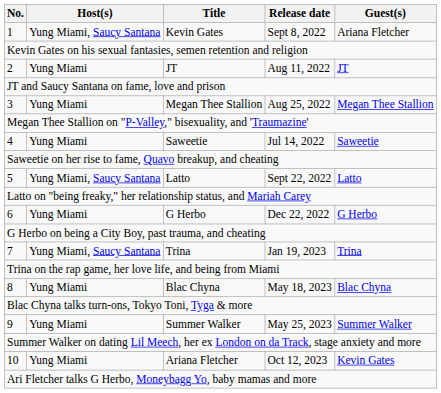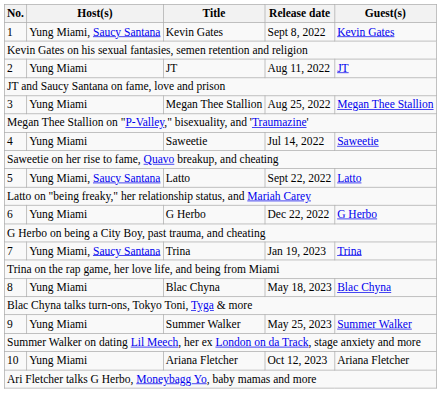 <table class="wikitable">
 <tr>
 <th>No.</th>
 <th>Host(s)</th>
 <th>Title</th>
 <th>Release date</th>
 <th>Guest(s)</th>
 </tr>
 <tr>
 <td>1</td>
 <td>Yung Miami, <a href='#'>Saucy Santana</a></td>
 <td>Kevin Gates</td>
 <td>Sept 8, 2022</td>
-<td>Ariana Fletcher</td>
+<td><a href='#'>Kevin Gates</a></td>
 </tr>
 <tr>
 <td colspan="5">Kevin Gates on his sexual fantasies, semen retention and religion</td>
 </tr>
 <tr>
 <td>2</td>
 <td>Yung Miami</td>
 <td>JT</td>
 <td>Aug 11, 2022</td>
 <td><a href='#'>JT</a></td>
 </tr>
 <tr>
 <td colspan="5">JT and Saucy Santana on fame, love and prison</td>
 </tr>
 <tr>
 <td>3</td>
 <td>Yung Miami</td>
 <td>Megan Thee Stallion</td>
 <td>Aug 25, 2022</td>
 <td><a href='#'>Megan Thee Stallion</a></td>
 </tr>
 <tr>
 <td colspan="5">Megan Thee Stallion on "<a href='#'>P-Valley</a>," bisexuality, and '<a href='#'>Traumazine</a>'</td>
 </tr>
 <tr>
 <td>4</td>
 <td>Yung Miami</td>
 <td>Saweetie</td>
 <td>Jul 14, 2022</td>
 <td><a href='#'>Saweetie</a></td>
 </tr>
 <tr>
 <td colspan="5">Saweetie on her rise to fame, <a href='#'>Quavo</a> breakup, and cheating</td>
 </tr>
 <tr>
 <td>5</td>
 <td>Yung Miami, <a href='#'>Saucy Santana</a></td>
 <td>Latto</td>
 <td>Sept 22, 2022</td>
 <td><a href='#'>Latto</a></td>
 </tr>
 <tr>
 <td colspan="5">Latto on "being freaky," her relationship status, and <a href='#'>Mariah Carey</a></td>
 </tr>
 <tr>
 <td>6</td>
 <td>Yung Miami</td>
 <td>G Herbo</td>
 <td>Dec 22, 2022</td>
 <td><a href='#'>G Herbo</a></td>
 </tr>
 <tr>
 <td colspan="5">G Herbo on being a City Boy, past trauma, and cheating</td>
 </tr>
 <tr>
 <td>7</td>
 <td>Yung Miami, <a href='#'>Saucy Santana</a></td>
 <td>Trina</td>
 <td>Jan 19, 2023</td>
 <td><a href='#'>Trina</a></td>
 </tr>
 <tr>
 <td colspan="5">Trina on the rap game, her love life, and being from Miami</td>
 </tr>
 <tr>
 <td>8</td>
 <td>Yung Miami</td>
 <td>Blac Chyna</td>
 <td>May 18, 2023</td>
 <td><a href='#'>Blac Chyna</a></td>
 </tr>
 <tr>
 <td colspan="5">Blac Chyna talks turn-ons, Tokyo Toni, <a href='#'>Tyga</a> & more</td>
 </tr>
 <tr>
 <td>9</td>
 <td>Yung Miami</td>
 <td>Summer Walker</td>
 <td>May 25, 2023</td>
 <td><a href='#'>Summer Walker</a></td>
 </tr>
 <tr>
 <td colspan="5">Summer Walker on dating <a href='#'>Lil Meech</a>, her ex <a href='#'>London on da Track</a>, stage anxiety and more</td>
 </tr>
 <tr>
 <td>10</td>
 <td>Yung Miami</td>
 <td>Ariana Fletcher</td>
 <td>Oct 12, 2023</td>
-<td><a href='#'>Kevin Gates</a></td>
+<td>Ariana Fletcher</td>
 </tr>
 <tr>
 <td colspan="5">Ari Fletcher talks G Herbo, <a href='#'>Moneybagg Yo</a>, baby mamas and more</td>
 </tr>
 </table>
